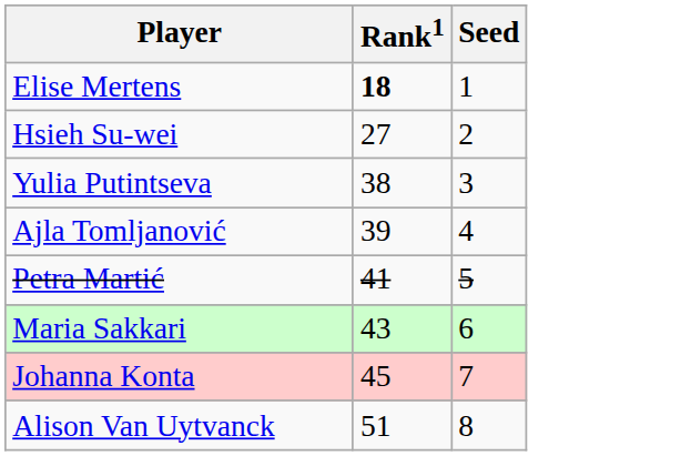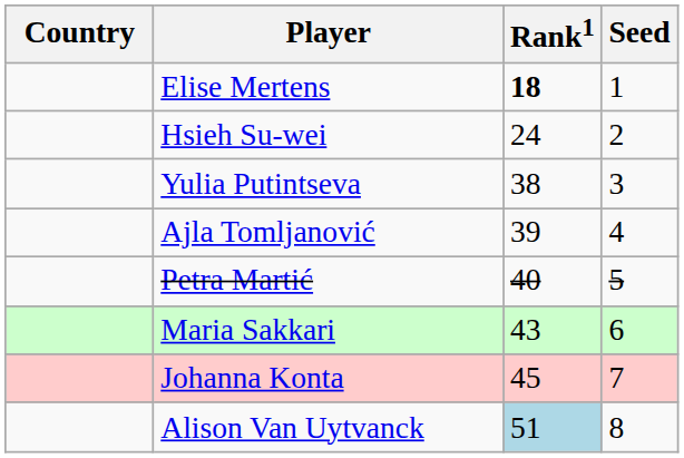 <table class="sortable wikitable">
 <tr>
+<th width="70">Country</th>
 <th width="175">Player</th>
 <th>Rank<sup>1</sup></th>
 <th>Seed</th>
 </tr>
 <tr>
+<td></td>
 <td><a href='#'>Elise Mertens</a></td>
 <td><strong>18</strong></td>
 <td>1</td>
 </tr>
 <tr>
+<td></td>
 <td><a href='#'>Hsieh Su-wei</a></td>
-<td>27</td>
+<td>24</td>
 <td>2</td>
 </tr>
 <tr>
+<td></td>
 <td><a href='#'>Yulia Putintseva</a></td>
 <td>38</td>
 <td>3</td>
 </tr>
 <tr>
+<td></td>
 <td><a href='#'>Ajla Tomljanović</a></td>
 <td>39</td>
 <td>4</td>
 </tr>
 <tr>
+<td><s></s></td>
 <td><s><a href='#'>Petra Martić</a></s></td>
-<td><s>41</s></td>
+<td><s>40</s></td>
 <td><s>5</s></td>
 </tr>
 <tr style="background:#cfc;">
+<td></td>
 <td><a href='#'>Maria Sakkari</a></td>
 <td>43</td>
 <td>6</td>
 </tr>
 <tr style="background:#fcc;">
+<td></td>
 <td><a href='#'>Johanna Konta</a></td>
 <td>45</td>
 <td>7</td>
 </tr>
 <tr>
+<td></td>
 <td><a href='#'>Alison Van Uytvanck</a></td>
-<td>51</td>
+<td style="background: lightblue;">51</td>
 <td>8</td>
 </tr>
 </table>
